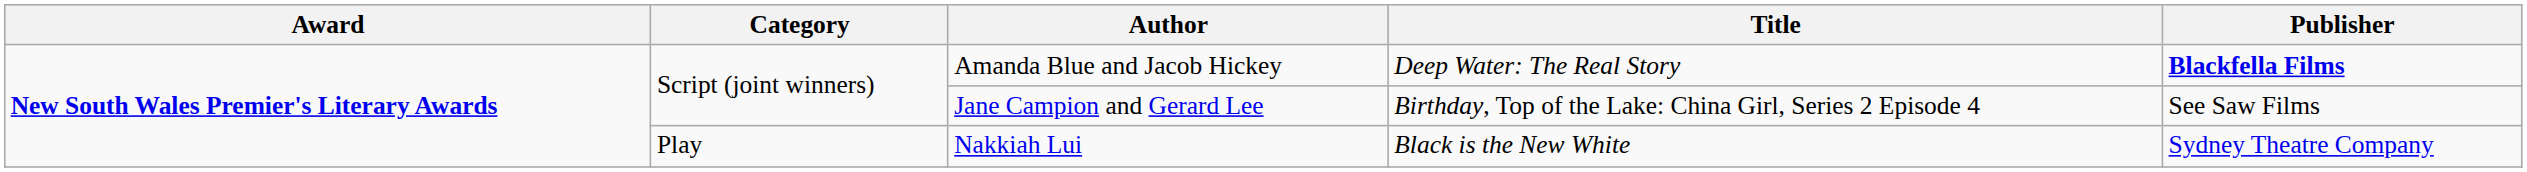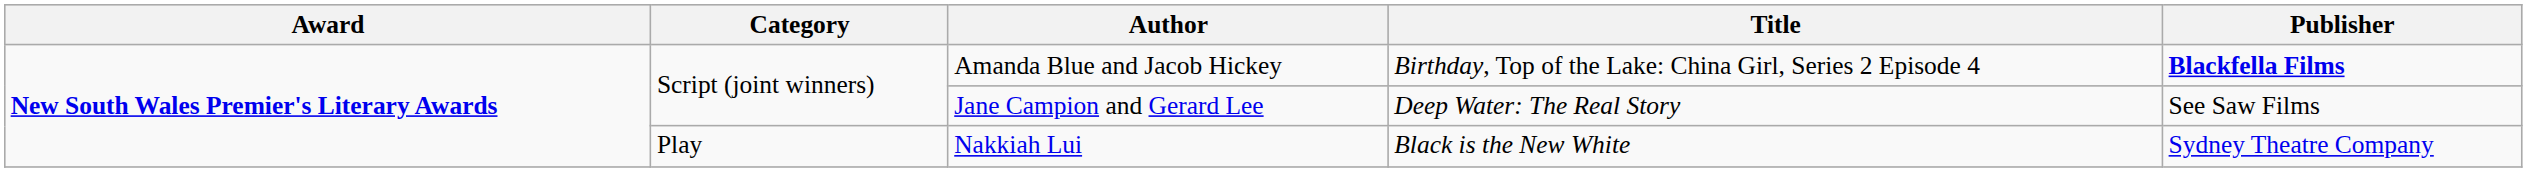 <table class="wikitable" width=100%>
 <tr>
 <th>Award</th>
 <th>Category</th>
 <th>Author</th>
 <th>Title</th>
 <th>Publisher</th>
 </tr>
 <tr>
 <td rowspan=3><strong><a href='#'>New South Wales Premier's Literary Awards</a></strong></td>
 <td rowspan=2>Script (joint winners)</td>
 <td>Amanda Blue and Jacob Hickey</td>
-<td><em>Deep Water: The Real Story</em></td>
+<td><em>Birthday</em>, Top of the Lake: China Girl, Series 2 Episode 4</td>
 <td><strong><a href='#'>Blackfella Films</a></strong></td>
 </tr>
 <tr>
 <td><a href='#'>Jane Campion</a> and <a href='#'>Gerard Lee</a></td>
-<td><em>Birthday</em>, Top of the Lake: China Girl, Series 2 Episode 4</td>
+<td><em>Deep Water: The Real Story</em></td>
 <td>See Saw Films</td>
 </tr>
 <tr>
 <td>Play</td>
 <td><a href='#'>Nakkiah Lui</a></td>
 <td><em>Black is the New White</em></td>
 <td><a href='#'>Sydney Theatre Company</a></td>
 </tr>
 </table>
